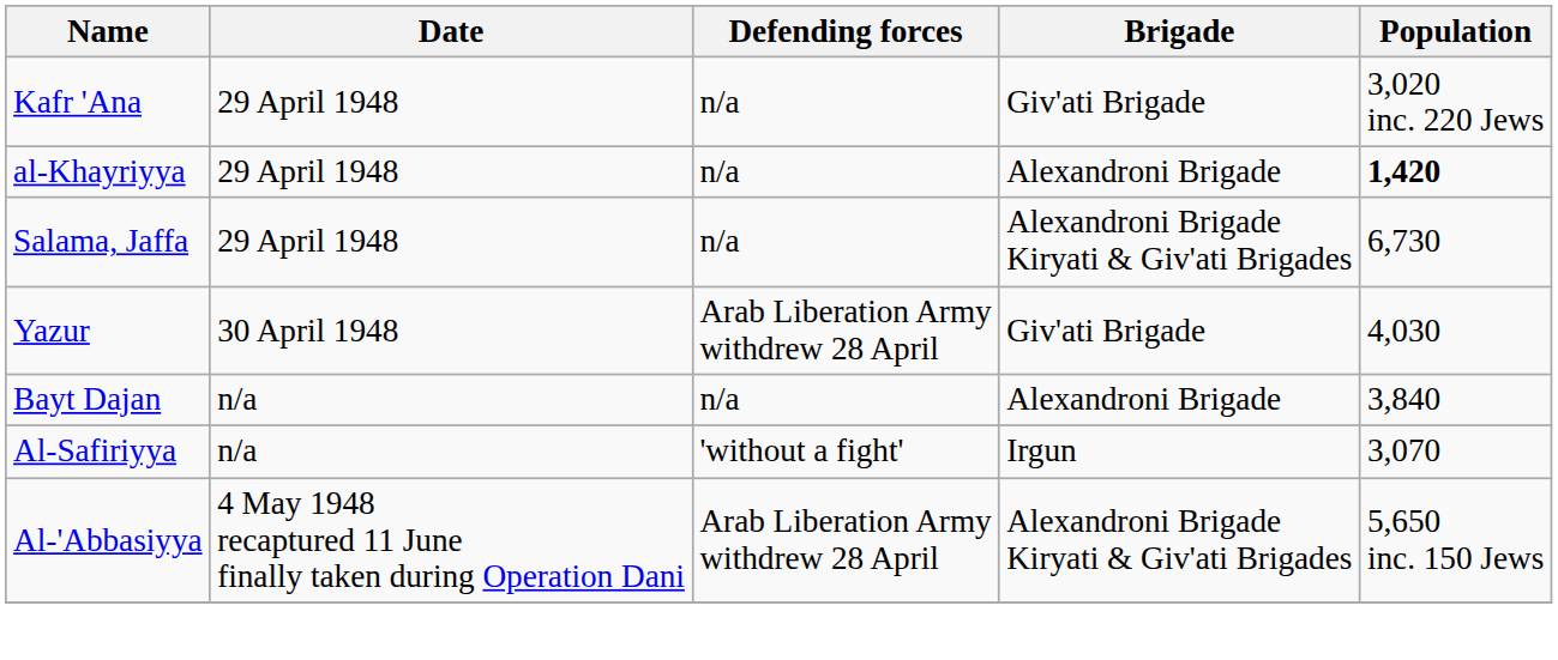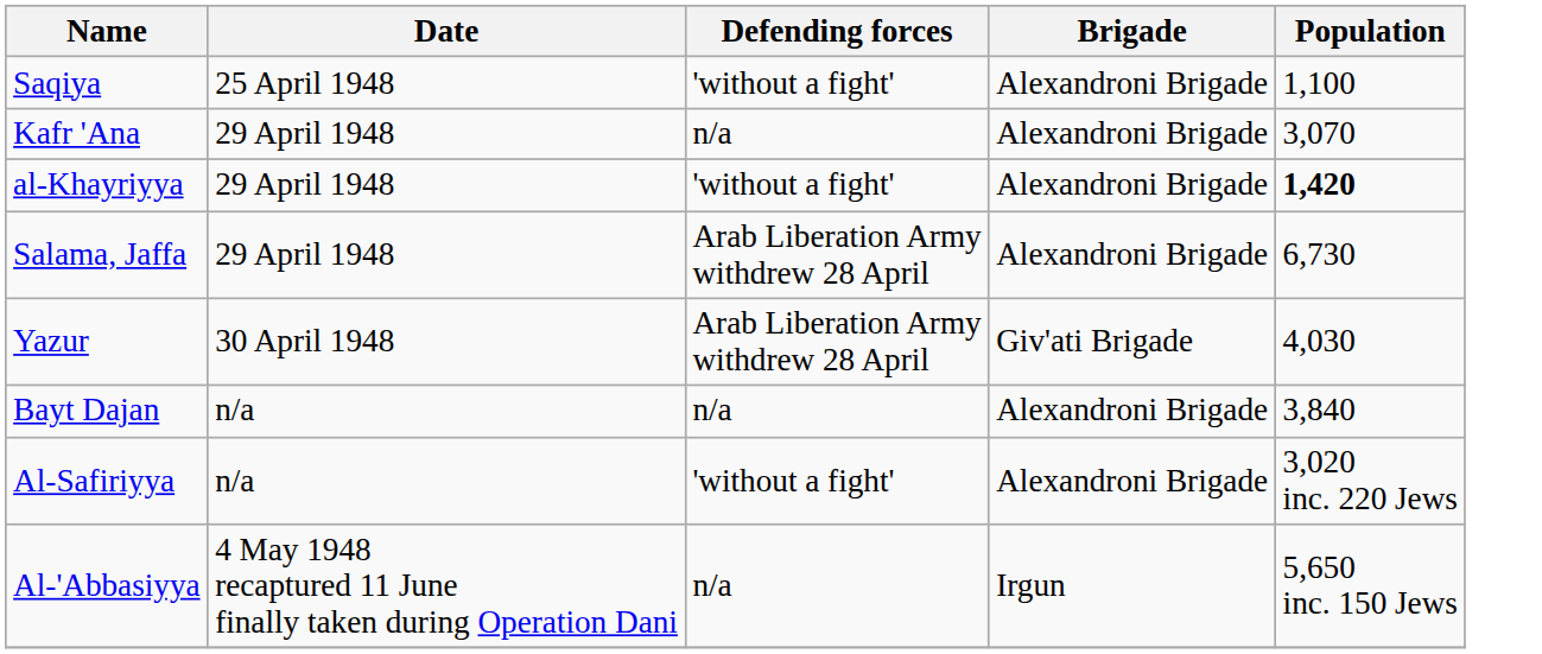 <table class="wikitable">
 <tr>
 <th>Name</th>
 <th>Date</th>
 <th>Defending forces</th>
 <th>Brigade</th>
 <th>Population</th>
 </tr>
 <tr>
+<td><a href='#'>Saqiya</a></td>
+<td>25 April 1948</td>
+<td>'without a fight'</td>
+<td>Alexandroni Brigade</td>
+<td>1,100</td>
+</tr>
+<tr>
 <td><a href='#'>Kafr 'Ana</a></td>
 <td>29 April 1948</td>
 <td>n/a</td>
-<td>Giv'ati Brigade</td>
-<td>3,020<br>inc. 220 Jews</td>
+<td>Alexandroni Brigade</td>
+<td>3,070</td>
 </tr>
 <tr>
 <td><a href='#'>al-Khayriyya</a></td>
 <td>29 April 1948</td>
-<td>n/a</td>
+<td>'without a fight'</td>
 <td>Alexandroni Brigade</td>
 <td><strong>1,420</strong></td>
 </tr>
 <tr>
 <td><a href='#'>Salama, Jaffa</a></td>
 <td>29 April 1948</td>
-<td>n/a</td>
-<td>Alexandroni Brigade<br>Kiryati & Giv'ati Brigades</td>
+<td>Arab Liberation Army<br>withdrew 28 April</td>
+<td>Alexandroni Brigade</td>
 <td>6,730</td>
 </tr>
 <tr>
 <td><a href='#'>Yazur</a></td>
 <td>30 April 1948</td>
 <td>Arab Liberation Army<br>withdrew 28 April</td>
 <td>Giv'ati Brigade</td>
 <td>4,030</td>
 </tr>
 <tr>
 <td><a href='#'>Bayt Dajan</a></td>
 <td>n/a</td>
 <td>n/a</td>
 <td>Alexandroni Brigade</td>
 <td>3,840</td>
 </tr>
 <tr>
 <td><a href='#'>Al-Safiriyya</a></td>
 <td>n/a</td>
 <td>'without a fight'</td>
-<td>Irgun</td>
-<td>3,070</td>
+<td>Alexandroni Brigade</td>
+<td>3,020<br>inc. 220 Jews</td>
 </tr>
 <tr>
 <td><a href='#'>Al-'Abbasiyya</a></td>
 <td>4 May 1948<br>recaptured 11 June<br>finally taken during <a href='#'>Operation Dani</a></td>
-<td>Arab Liberation Army<br>withdrew 28 April</td>
-<td>Alexandroni Brigade<br>Kiryati & Giv'ati Brigades</td>
+<td>n/a</td>
+<td>Irgun</td>
 <td>5,650<br>inc. 150 Jews</td>
 </tr>
 <tr>
 </tr>
 </table>
